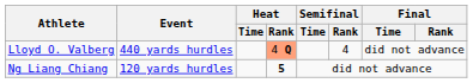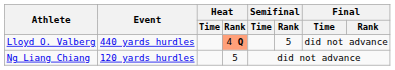 <table class="wikitable" style="font-size:90%">
 <tr>
 <th rowspan=2>Athlete</th>
 <th rowspan=2>Event</th>
 <th colspan=2>Heat</th>
 <th colspan=2>Semifinal</th>
 <th colspan=2>Final</th>
 </tr>
 <tr style="font-size:95%">
 <th>Time</th>
 <th>Rank</th>
 <th>Time</th>
 <th>Rank</th>
 <th>Time</th>
 <th>Rank</th>
 </tr>
 <tr align=center>
 <td align=left><a href='#'>Lloyd O. Valberg</a></td>
 <td align=left><a href='#'>440 yards hurdles</a></td>
 <td></td>
 <td style="background: lightsalmon;">4 <strong>Q</strong></td>
 <td></td>
-<td>4</td>
+<td>5</td>
 <td colspan=2>did not advance</td>
 </tr>
 <tr align=center>
 <td align=left><a href='#'>Ng Liang Chiang</a></td>
 <td align=left><a href='#'>120 yards hurdles</a></td>
 <td></td>
-<td><strong>5</strong></td>
+<td>5</td>
 <td colspan=4>did not advance</td>
 </tr>
 </table>
